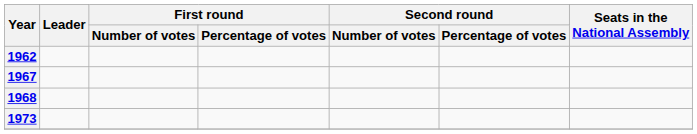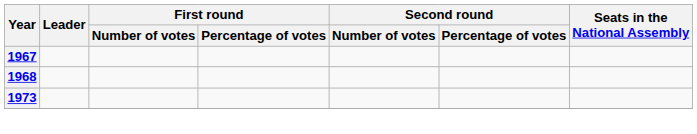 <table class="wikitable">
 <tr>
 <th rowspan=2>Year</th>
 <th rowspan=2>Leader</th>
 <th colspan=2>First round</th>
 <th colspan=2>Second round</th>
 <th rowspan=2>Seats in the<br> <a href='#'>National Assembly</a></th>
 </tr>
 <tr>
 <th>Number of votes</th>
 <th>Percentage of votes</th>
 <th>Number of votes</th>
 <th>Percentage of votes</th>
-</tr>
-<tr>
-<th><a href='#'>1962</a></th>
-<td></td>
-<td></td>
-<td></td>
-<td></td>
-<td></td>
-<td></td>
 </tr>
 <tr>
 <th><a href='#'>1967</a></th>
 <td></td>
 <td></td>
 <td></td>
 <td></td>
 <td></td>
 <td></td>
 </tr>
 <tr>
 <th><a href='#'>1968</a></th>
 <td></td>
 <td></td>
 <td></td>
 <td></td>
 <td></td>
 <td></td>
 </tr>
 <tr>
 <th><a href='#'>1973</a></th>
 <td></td>
 <td></td>
 <td></td>
 <td></td>
 <td></td>
 <td></td>
 </tr>
 <tr>
 </tr>
 </table>
